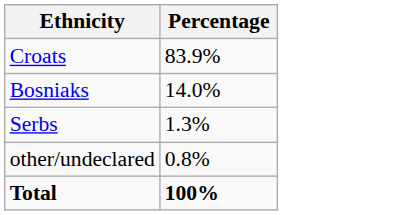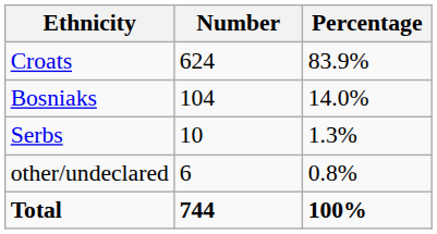 <table class="wikitable">
 <tr>
 <th width="100px">Ethnicity</th>
+<th width="80px">Number</th>
 <th width="80px">Percentage</th>
 </tr>
 <tr>
 <td><a href='#'>Croats</a></td>
+<td>624</td>
 <td>83.9%</td>
 </tr>
 <tr>
 <td><a href='#'>Bosniaks</a></td>
+<td>104</td>
 <td>14.0%</td>
 </tr>
 <tr>
 <td><a href='#'>Serbs</a></td>
+<td>10</td>
 <td>1.3%</td>
 </tr>
 <tr>
 <td>other/undeclared</td>
+<td>6</td>
 <td>0.8%</td>
 </tr>
 <tr>
 <td><strong>Total</strong></td>
+<td><strong>744</strong></td>
 <td><strong>100%</strong></td>
 </tr>
 </table>
